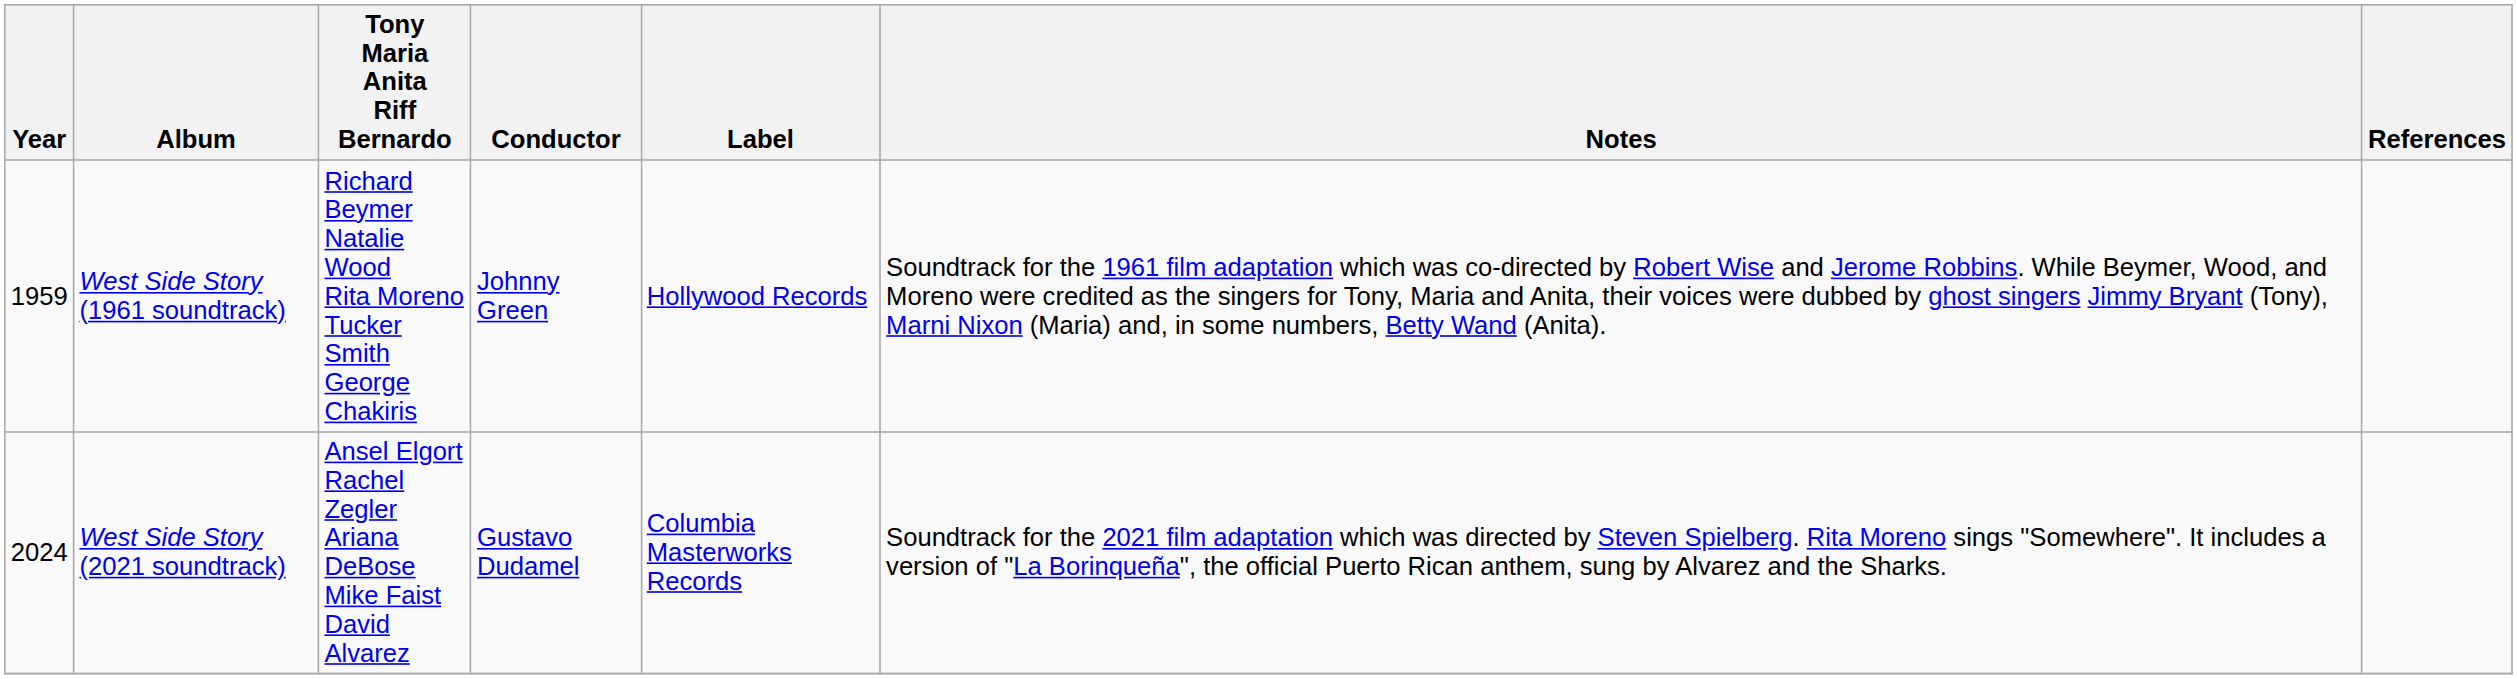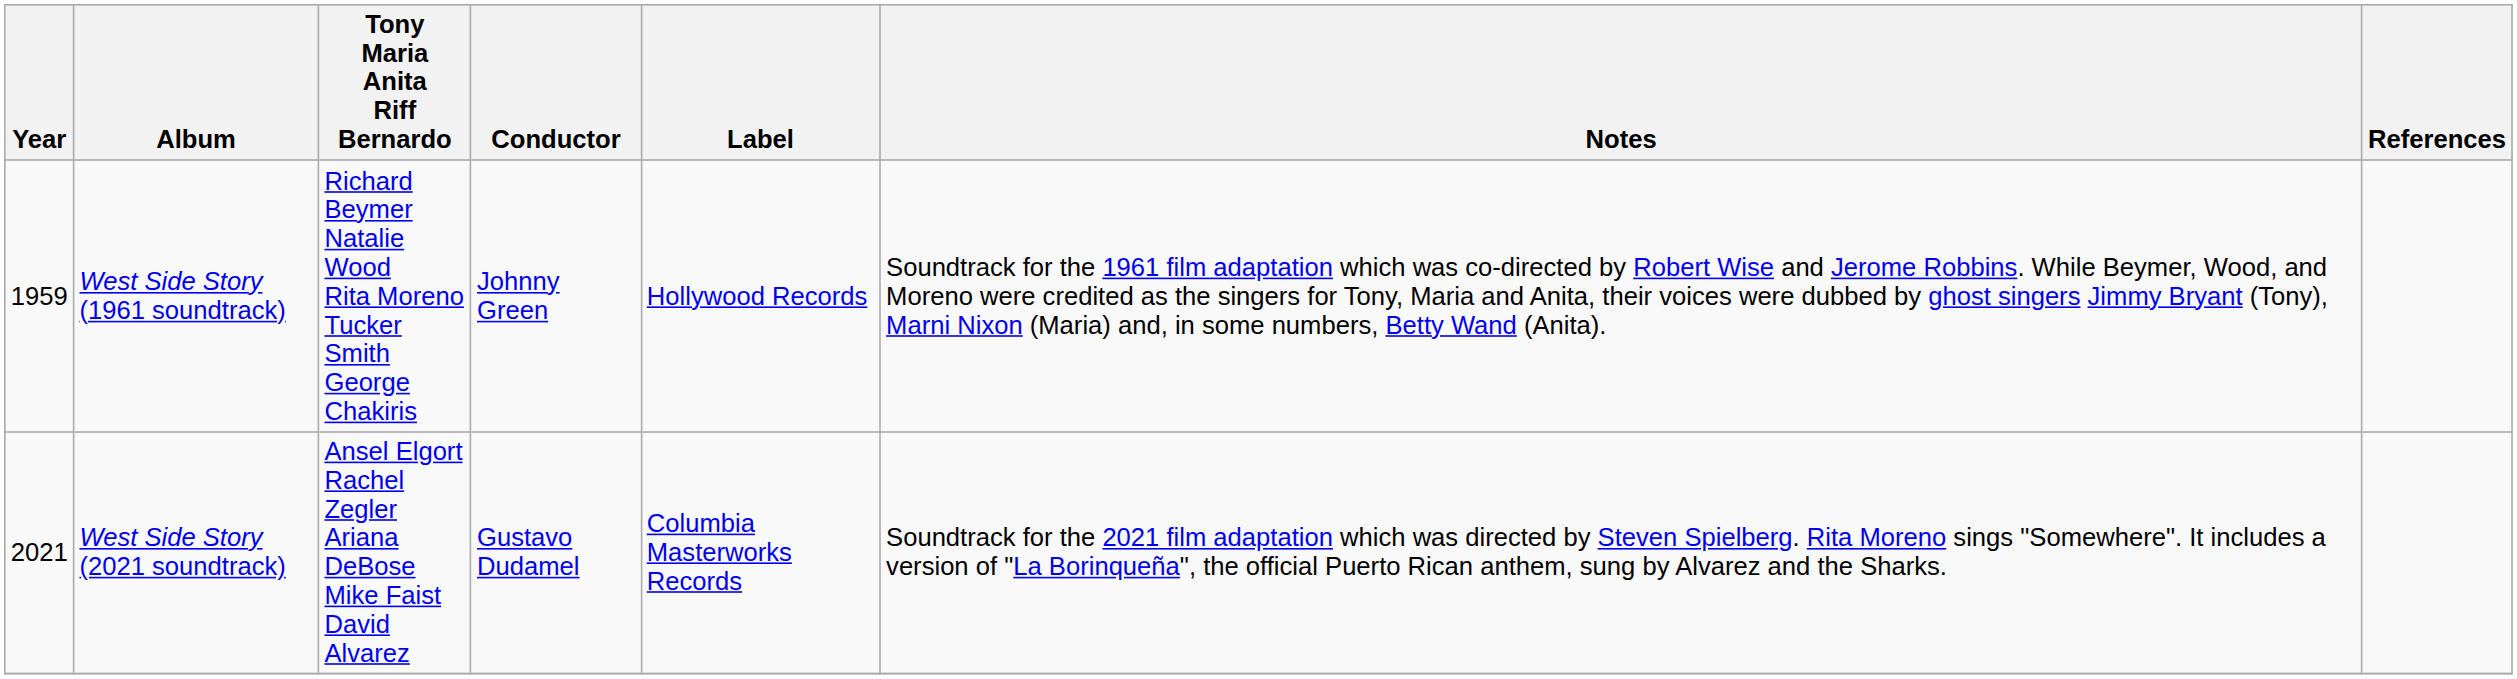 <table class="wikitable">
 <tr>
 <th valign=bottom>Year</th>
 <th valign=bottom>Album</th>
 <th>Tony<br>Maria<br>Anita<br>Riff<br>Bernardo</th>
 <th valign=bottom>Conductor</th>
 <th valign=bottom>Label</th>
 <th valign=bottom>Notes</th>
 <th valign=bottom>References</th>
 </tr>
 <tr>
 <td>1959</td>
 <td><a href='#'><em>West Side Story</em> (1961 soundtrack)</a></td>
 <td><a href='#'>Richard Beymer</a><br> <a href='#'>Natalie Wood</a><br><a href='#'>Rita Moreno</a> <br> <a href='#'>Tucker Smith</a> <br> <a href='#'>George Chakiris</a></td>
 <td><a href='#'>Johnny Green</a></td>
 <td><a href='#'>Hollywood Records</a></td>
 <td>Soundtrack for the <a href='#'>1961 film adaptation</a> which was co-directed by <a href='#'>Robert Wise</a> and <a href='#'>Jerome Robbins</a>. While Beymer, Wood, and Moreno were credited as the singers for Tony, Maria and Anita, their voices were dubbed by <a href='#'>ghost singers</a> <a href='#'>Jimmy Bryant</a> (Tony), <a href='#'>Marni Nixon</a> (Maria) and, in some numbers, <a href='#'>Betty Wand</a> (Anita).</td>
 <td></td>
 </tr>
 <tr>
-<td>2024</td>
+<td>2021</td>
 <td><a href='#'><em>West Side Story</em> (2021 soundtrack)</a></td>
 <td><a href='#'>Ansel Elgort</a><br> <a href='#'>Rachel Zegler</a><br><a href='#'>Ariana DeBose</a> <br> <a href='#'>Mike Faist</a><br> <a href='#'>David Alvarez</a></td>
 <td><a href='#'>Gustavo Dudamel</a></td>
 <td><a href='#'>Columbia Masterworks Records</a></td>
 <td>Soundtrack for the <a href='#'>2021 film adaptation</a> which was directed by <a href='#'>Steven Spielberg</a>. <a href='#'>Rita Moreno</a> sings "Somewhere". It includes a version of "<a href='#'>La Borinqueña</a>", the official Puerto Rican anthem, sung by Alvarez and the Sharks.</td>
 <td></td>
 </tr>
 <tr>
 </tr>
 </table>
